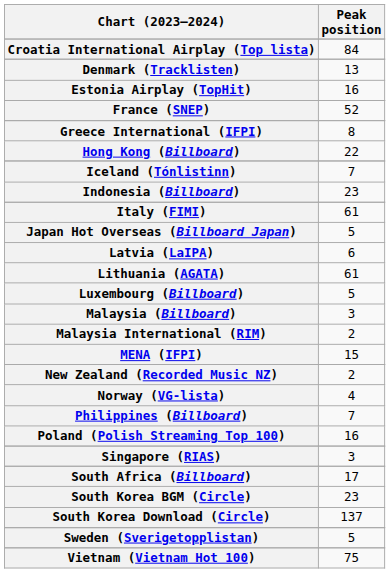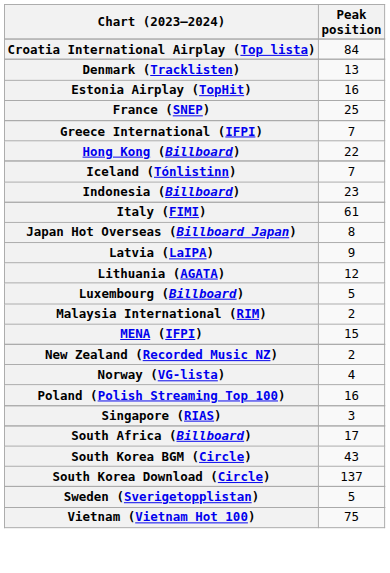 <table class="wikitable sortable plainrowheaders" style="text-align:center">
 <tr>
 <th scope="col">Chart (2023–2024)</th>
 <th scope="col">Peak<br>position</th>
 </tr>
 <tr>
 </tr>
 <tr>
 </tr>
 <tr>
 </tr>
 <tr>
 </tr>
 <tr>
 </tr>
 <tr>
 </tr>
 <tr>
 </tr>
 <tr>
 </tr>
 <tr>
 <th scope="row">Croatia International Airplay (<a href='#'>Top lista</a>)</th>
 <td>84</td>
 </tr>
 <tr>
 </tr>
 <tr>
 <th scope="row">Denmark (<a href='#'>Tracklisten</a>)</th>
 <td>13</td>
 </tr>
 <tr>
 <th scope="row">Estonia Airplay (<a href='#'>TopHit</a>)</th>
 <td>16</td>
 </tr>
 <tr>
 </tr>
 <tr>
 <th scope="row">France (<a href='#'>SNEP</a>)</th>
-<td>52</td>
+<td>25</td>
 </tr>
 <tr>
 </tr>
 <tr>
 </tr>
 <tr>
 <th scope="row">Greece International (<a href='#'>IFPI</a>)</th>
-<td>8</td>
+<td>7</td>
 </tr>
 <tr>
 <th scope="row"><a href='#'>Hong Kong</a> (<em><a href='#'>Billboard</a></em>)</th>
 <td>22</td>
 </tr>
 <tr>
 </tr>
 <tr>
 <th scope="row">Iceland (<a href='#'>Tónlistinn</a>)</th>
 <td>7</td>
 </tr>
 <tr>
 <th scope="row">Indonesia (<em><a href='#'>Billboard</a></em>)</th>
 <td>23</td>
 </tr>
 <tr>
 </tr>
 <tr>
 <th scope="row">Italy (<a href='#'>FIMI</a>)</th>
 <td>61</td>
 </tr>
 <tr>
 <th scope="row">Japan Hot Overseas (<em><a href='#'>Billboard Japan</a></em>)</th>
-<td>5</td>
+<td>8</td>
 </tr>
 <tr>
 <th scope="row">Latvia (<a href='#'>LaIPA</a>)</th>
-<td>6</td>
+<td>9</td>
 </tr>
 <tr>
 <th scope="row">Lithuania (<a href='#'>AGATA</a>)</th>
-<td>61</td>
+<td>12</td>
 </tr>
 <tr>
 <th scope="row">Luxembourg (<em><a href='#'>Billboard</a></em>)</th>
 <td>5</td>
-</tr>
-<tr>
-<th scope="row">Malaysia (<em><a href='#'>Billboard</a></em>)</th>
-<td>3</td>
 </tr>
 <tr>
 <th scope="row">Malaysia International (<a href='#'>RIM</a>)</th>
 <td>2</td>
 </tr>
 <tr>
 <th scope="row"><a href='#'>MENA</a> (<a href='#'>IFPI</a>)</th>
 <td>15</td>
 </tr>
 <tr>
 </tr>
 <tr>
 </tr>
 <tr>
 <th scope="row">New Zealand (<a href='#'>Recorded Music NZ</a>)</th>
 <td>2</td>
 </tr>
 <tr>
 <th scope="row">Norway (<a href='#'>VG-lista</a>)</th>
 <td>4</td>
 </tr>
 <tr>
-<th scope="row"><a href='#'>Philippines</a> (<em><a href='#'>Billboard</a></em>)</th>
-<td>7</td>
-</tr>
-<tr>
 <th scope="row">Poland (<a href='#'>Polish Streaming Top 100</a>)</th>
 <td>16</td>
 </tr>
 <tr>
 </tr>
 <tr>
 <th scope="row">Singapore (<a href='#'>RIAS</a>)</th>
 <td>3</td>
 </tr>
 <tr>
 </tr>
 <tr>
 <th scope="row">South Africa (<em><a href='#'>Billboard</a></em>)</th>
 <td>17</td>
 </tr>
 <tr>
 <th scope="row">South Korea BGM (<a href='#'>Circle</a>)</th>
-<td>23</td>
+<td>43</td>
 </tr>
 <tr>
 <th scope="row">South Korea Download (<a href='#'>Circle</a>)</th>
 <td>137</td>
 </tr>
 <tr>
 </tr>
 <tr>
 <th scope="row">Sweden (<a href='#'>Sverigetopplistan</a>)</th>
 <td>5</td>
 </tr>
 <tr>
 </tr>
 <tr>
 </tr>
 <tr>
 </tr>
 <tr>
 </tr>
 <tr>
 </tr>
 <tr>
 </tr>
 <tr>
 </tr>
 <tr>
 </tr>
 <tr>
 <th scope="row">Vietnam (<a href='#'>Vietnam Hot 100</a>)</th>
 <td>75</td>
 </tr>
 </table>
